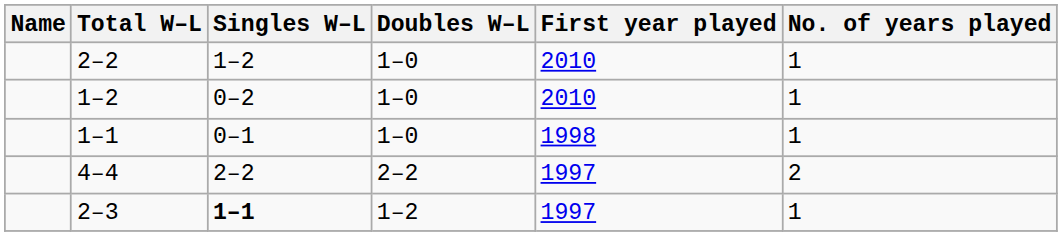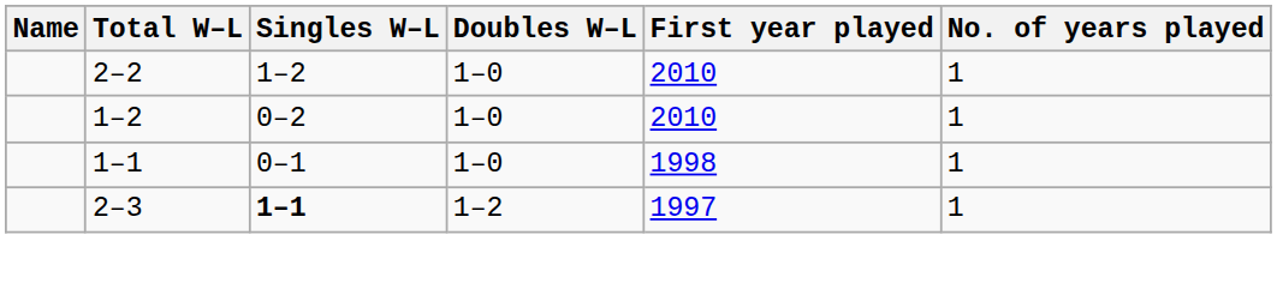 <table class="sortable wikitable">
 <tr>
 <th>Name</th>
 <th>Total W–L</th>
 <th>Singles W–L</th>
 <th>Doubles W–L</th>
 <th>First year played</th>
 <th>No. of years played</th>
 </tr>
 <tr>
 <td></td>
 <td>2–2</td>
 <td>1–2</td>
 <td>1–0</td>
 <td><a href='#'>2010</a></td>
 <td>1</td>
 </tr>
 <tr>
 <td></td>
 <td>1–2</td>
 <td>0–2</td>
 <td>1–0</td>
 <td><a href='#'>2010</a></td>
 <td>1</td>
 </tr>
 <tr>
 <td></td>
 <td>1–1</td>
 <td>0–1</td>
 <td>1–0</td>
 <td><a href='#'>1998</a></td>
 <td>1</td>
 </tr>
 <tr>
 <td></td>
-<td>4–4</td>
-<td>2–2</td>
-<td>2–2</td>
-<td><a href='#'>1997</a></td>
-<td>2</td>
-</tr>
-<tr>
-<td></td>
 <td>2–3</td>
 <td><strong>1–1</strong></td>
 <td>1–2</td>
 <td><a href='#'>1997</a></td>
 <td>1</td>
 </tr>
 </table>
